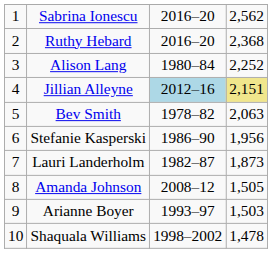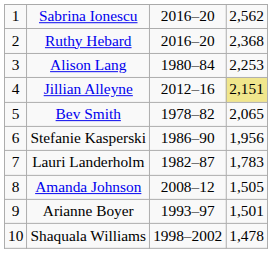 <table class="wikitable">
 <tr>
 </tr>
 <tr align=center>
 <td>1</td>
 <td><a href='#'>Sabrina Ionescu</a></td>
 <td>2016–20</td>
 <td>2,562</td>
 </tr>
 <tr align=center>
 <td>2</td>
 <td><a href='#'>Ruthy Hebard</a></td>
 <td>2016–20</td>
 <td>2,368</td>
 </tr>
 <tr align=center>
 <td>3</td>
 <td><a href='#'>Alison Lang</a></td>
 <td>1980–84</td>
-<td>2,252</td>
+<td>2,253</td>
 </tr>
 <tr align=center>
 <td>4</td>
 <td><a href='#'>Jillian Alleyne</a></td>
-<td style="background: lightblue;">2012–16</td>
+<td>2012–16</td>
 <td style="background: khaki;">2,151</td>
 </tr>
 <tr align=center>
 <td>5</td>
 <td><a href='#'>Bev Smith</a></td>
 <td>1978–82</td>
-<td>2,063</td>
+<td>2,065</td>
 </tr>
 <tr align=center>
 <td>6</td>
 <td>Stefanie Kasperski</td>
 <td>1986–90</td>
 <td>1,956</td>
 </tr>
 <tr align=center>
 <td>7</td>
 <td>Lauri Landerholm</td>
 <td>1982–87</td>
-<td>1,873</td>
+<td>1,783</td>
 </tr>
 <tr align=center>
 <td>8</td>
 <td><a href='#'>Amanda Johnson</a></td>
 <td>2008–12</td>
 <td>1,505</td>
 </tr>
 <tr align=center>
 <td>9</td>
 <td>Arianne Boyer</td>
 <td>1993–97</td>
-<td>1,503</td>
+<td>1,501</td>
 </tr>
 <tr align=center>
 <td>10</td>
 <td>Shaquala Williams</td>
 <td>1998–2002</td>
 <td>1,478</td>
 </tr>
 </table>
